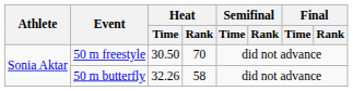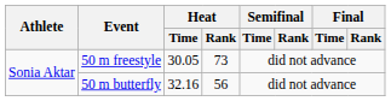 <table class="wikitable" style="text-align:center; font-size:90%">
 <tr>
 <th rowspan="2">Athlete</th>
 <th rowspan="2">Event</th>
 <th colspan="2">Heat</th>
 <th colspan="2">Semifinal</th>
 <th colspan="2">Final</th>
 </tr>
 <tr style="font-size:95%">
 <th>Time</th>
 <th>Rank</th>
 <th>Time</th>
 <th>Rank</th>
 <th>Time</th>
 <th>Rank</th>
 </tr>
 <tr>
 <td align=left rowspan=2><a href='#'>Sonia Aktar</a></td>
 <td align=left><a href='#'>50 m freestyle</a></td>
-<td>30.50</td>
-<td>70</td>
+<td>30.05</td>
+<td>73</td>
 <td colspan=4>did not advance</td>
 </tr>
 <tr>
 <td align=left><a href='#'>50 m butterfly</a></td>
-<td>32.26</td>
-<td>58</td>
+<td>32.16</td>
+<td>56</td>
 <td colspan=4>did not advance</td>
 </tr>
 </table>
